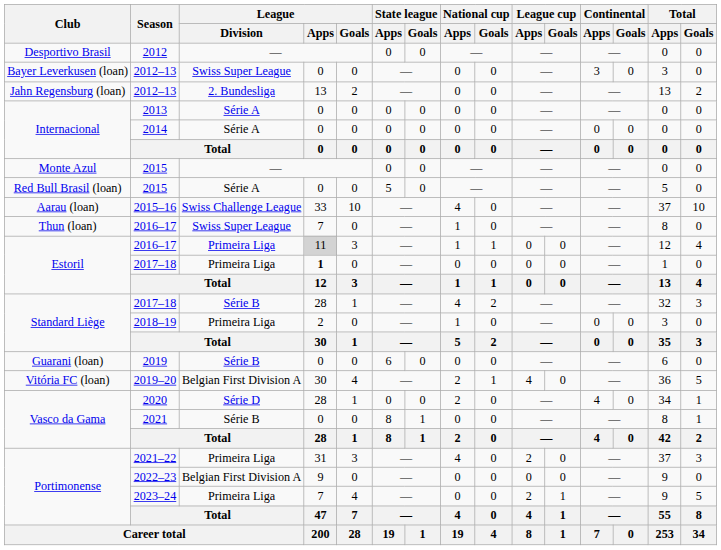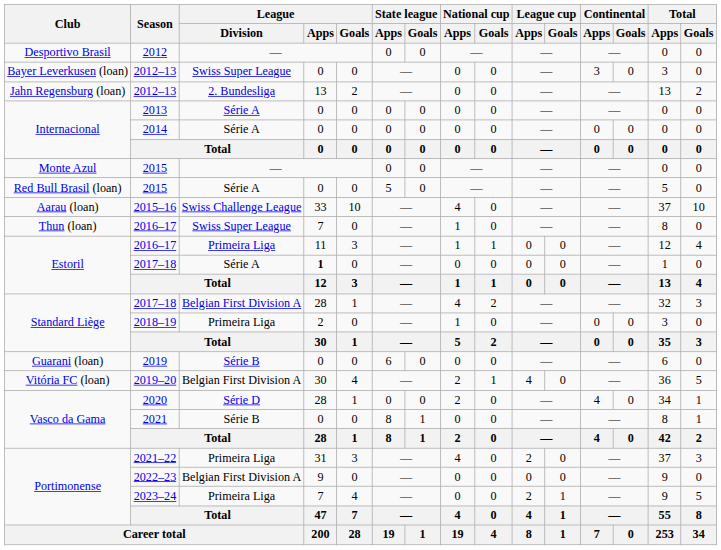 <table class="wikitable" style="text-align: center">
 <tr>
 <th rowspan="2">Club</th>
 <th rowspan="2">Season</th>
 <th colspan="3">League</th>
 <th colspan="2">State league</th>
 <th colspan="2">National cup</th>
 <th colspan="2">League cup</th>
 <th colspan="2">Continental</th>
 <th colspan="2">Total</th>
 </tr>
 <tr>
 <th>Division</th>
 <th>Apps</th>
 <th>Goals</th>
 <th>Apps</th>
 <th>Goals</th>
 <th>Apps</th>
 <th>Goals</th>
 <th>Apps</th>
 <th>Goals</th>
 <th>Apps</th>
 <th>Goals</th>
 <th>Apps</th>
 <th>Goals</th>
 </tr>
 <tr>
 <td><a href='#'>Desportivo Brasil</a></td>
 <td><a href='#'>2012</a></td>
 <td colspan="3">—</td>
 <td>0</td>
 <td>0</td>
 <td colspan="2">—</td>
 <td colspan="2">—</td>
 <td colspan="2">—</td>
 <td>0</td>
 <td>0</td>
 </tr>
 <tr>
 <td><a href='#'>Bayer Leverkusen</a> (loan)</td>
 <td><a href='#'>2012–13</a></td>
 <td><a href='#'>Swiss Super League</a></td>
 <td>0</td>
 <td>0</td>
 <td colspan="2">—</td>
 <td>0</td>
 <td>0</td>
 <td colspan="2">—</td>
 <td>3</td>
 <td>0</td>
 <td>3</td>
 <td>0</td>
 </tr>
 <tr>
 <td><a href='#'>Jahn Regensburg</a> (loan)</td>
 <td><a href='#'>2012–13</a></td>
 <td><a href='#'>2. Bundesliga</a></td>
 <td>13</td>
 <td>2</td>
 <td colspan="2">—</td>
 <td>0</td>
 <td>0</td>
 <td colspan="2">—</td>
 <td colspan="2">—</td>
 <td>13</td>
 <td>2</td>
 </tr>
 <tr>
 <td rowspan="3"><a href='#'>Internacional</a></td>
 <td><a href='#'>2013</a></td>
 <td><a href='#'>Série A</a></td>
 <td>0</td>
 <td>0</td>
 <td>0</td>
 <td>0</td>
 <td>0</td>
 <td>0</td>
 <td colspan="2">—</td>
 <td colspan="2">—</td>
 <td>0</td>
 <td>0</td>
 </tr>
 <tr>
 <td><a href='#'>2014</a></td>
 <td>Série A</td>
 <td>0</td>
 <td>0</td>
 <td>0</td>
 <td>0</td>
 <td>0</td>
 <td>0</td>
 <td colspan="2">—</td>
 <td>0</td>
 <td>0</td>
 <td>0</td>
 <td>0</td>
 </tr>
 <tr>
 <th colspan="2">Total</th>
 <th>0</th>
 <th>0</th>
 <th>0</th>
 <th>0</th>
 <th>0</th>
 <th>0</th>
 <th colspan="2">—</th>
 <th>0</th>
 <th>0</th>
 <th>0</th>
 <th>0</th>
 </tr>
 <tr>
 <td><a href='#'>Monte Azul</a></td>
 <td><a href='#'>2015</a></td>
 <td colspan="3">—</td>
 <td>0</td>
 <td>0</td>
 <td colspan="2">—</td>
 <td colspan="2">—</td>
 <td colspan="2">—</td>
 <td>0</td>
 <td>0</td>
 </tr>
 <tr>
 <td><a href='#'>Red Bull Brasil</a> (loan)</td>
 <td><a href='#'>2015</a></td>
 <td>Série A</td>
 <td>0</td>
 <td>0</td>
 <td>5</td>
 <td>0</td>
 <td colspan="2">—</td>
 <td colspan="2">—</td>
 <td colspan="2">—</td>
 <td>5</td>
 <td>0</td>
 </tr>
 <tr>
 <td><a href='#'>Aarau</a> (loan)</td>
 <td><a href='#'>2015–16</a></td>
 <td><a href='#'>Swiss Challenge League</a></td>
 <td>33</td>
 <td>10</td>
 <td colspan="2">—</td>
 <td>4</td>
 <td>0</td>
 <td colspan="2">—</td>
 <td colspan="2">—</td>
 <td>37</td>
 <td>10</td>
 </tr>
 <tr>
 <td><a href='#'>Thun</a> (loan)</td>
 <td><a href='#'>2016–17</a></td>
 <td><a href='#'>Swiss Super League</a></td>
 <td>7</td>
 <td>0</td>
 <td colspan="2">—</td>
 <td>1</td>
 <td>0</td>
 <td colspan="2">—</td>
 <td colspan="2">—</td>
 <td>8</td>
 <td>0</td>
 </tr>
 <tr>
 <td rowspan="3"><a href='#'>Estoril</a></td>
 <td><a href='#'>2016–17</a></td>
 <td><a href='#'>Primeira Liga</a></td>
-<td style="background: lightgrey;">11</td>
+<td>11</td>
 <td>3</td>
 <td colspan="2">—</td>
 <td>1</td>
 <td>1</td>
 <td>0</td>
 <td>0</td>
 <td colspan="2">—</td>
 <td>12</td>
 <td>4</td>
 </tr>
 <tr>
 <td><a href='#'>2017–18</a></td>
-<td>Primeira Liga</td>
+<td>Série A</td>
 <td><strong>1</strong></td>
 <td>0</td>
 <td colspan="2">—</td>
 <td>0</td>
 <td>0</td>
 <td>0</td>
 <td>0</td>
 <td colspan="2">—</td>
 <td>1</td>
 <td>0</td>
 </tr>
 <tr>
 <th colspan="2">Total</th>
 <th>12</th>
 <th>3</th>
 <th colspan="2">—</th>
 <th>1</th>
 <th>1</th>
 <th>0</th>
 <th>0</th>
 <th colspan="2">—</th>
 <th>13</th>
 <th>4</th>
 </tr>
 <tr>
 <td rowspan="3"><a href='#'>Standard Liège</a></td>
 <td><a href='#'>2017–18</a></td>
-<td><a href='#'>Série B</a></td>
+<td><a href='#'>Belgian First Division A</a></td>
 <td>28</td>
 <td>1</td>
 <td colspan="2">—</td>
 <td>4</td>
 <td>2</td>
 <td colspan="2">—</td>
 <td colspan="2">—</td>
 <td>32</td>
 <td>3</td>
 </tr>
 <tr>
 <td><a href='#'>2018–19</a></td>
 <td>Primeira Liga</td>
 <td>2</td>
 <td>0</td>
 <td colspan="2">—</td>
 <td>1</td>
 <td>0</td>
 <td colspan="2">—</td>
 <td>0</td>
 <td>0</td>
 <td>3</td>
 <td>0</td>
 </tr>
 <tr>
 <th colspan="2">Total</th>
 <th>30</th>
 <th>1</th>
 <th colspan="2">—</th>
 <th>5</th>
 <th>2</th>
 <th colspan="2">—</th>
 <th>0</th>
 <th>0</th>
 <th>35</th>
 <th>3</th>
 </tr>
 <tr>
 <td><a href='#'>Guarani</a> (loan)</td>
 <td><a href='#'>2019</a></td>
 <td><a href='#'>Série B</a></td>
 <td>0</td>
 <td>0</td>
 <td>6</td>
 <td>0</td>
 <td>0</td>
 <td>0</td>
 <td colspan="2">—</td>
 <td colspan="2">—</td>
 <td>6</td>
 <td>0</td>
 </tr>
 <tr>
 <td><a href='#'>Vitória FC</a> (loan)</td>
 <td><a href='#'>2019–20</a></td>
 <td>Belgian First Division A</td>
 <td>30</td>
 <td>4</td>
 <td colspan="2">—</td>
 <td>2</td>
 <td>1</td>
 <td>4</td>
 <td>0</td>
 <td colspan="2">—</td>
 <td>36</td>
 <td>5</td>
 </tr>
 <tr>
 <td rowspan="3"><a href='#'>Vasco da Gama</a></td>
 <td><a href='#'>2020</a></td>
 <td><a href='#'>Série D</a></td>
 <td>28</td>
 <td>1</td>
 <td>0</td>
 <td>0</td>
 <td>2</td>
 <td>0</td>
 <td colspan="2">—</td>
 <td>4</td>
 <td>0</td>
 <td>34</td>
 <td>1</td>
 </tr>
 <tr>
 <td><a href='#'>2021</a></td>
 <td>Série B</td>
 <td>0</td>
 <td>0</td>
 <td>8</td>
 <td>1</td>
 <td>0</td>
 <td>0</td>
 <td colspan="2">—</td>
 <td colspan="2">—</td>
 <td>8</td>
 <td>1</td>
 </tr>
 <tr>
 <th colspan="2">Total</th>
 <th>28</th>
 <th>1</th>
 <th>8</th>
 <th>1</th>
 <th>2</th>
 <th>0</th>
 <th colspan="2">—</th>
 <th>4</th>
 <th>0</th>
 <th>42</th>
 <th>2</th>
 </tr>
 <tr>
 <td rowspan="4"><a href='#'>Portimonense</a></td>
 <td><a href='#'>2021–22</a></td>
 <td>Primeira Liga</td>
 <td>31</td>
 <td>3</td>
 <td colspan="2">—</td>
 <td>4</td>
 <td>0</td>
 <td>2</td>
 <td>0</td>
 <td colspan="2">—</td>
 <td>37</td>
 <td>3</td>
 </tr>
 <tr>
 <td><a href='#'>2022–23</a></td>
 <td>Belgian First Division A</td>
 <td>9</td>
 <td>0</td>
 <td colspan="2">—</td>
 <td>0</td>
 <td>0</td>
 <td>0</td>
 <td>0</td>
 <td colspan="2">—</td>
 <td>9</td>
 <td>0</td>
 </tr>
 <tr>
 <td><a href='#'>2023–24</a></td>
 <td>Primeira Liga</td>
 <td>7</td>
 <td>4</td>
 <td colspan="2">—</td>
 <td>0</td>
 <td>0</td>
 <td>2</td>
 <td>1</td>
 <td colspan="2">—</td>
 <td>9</td>
 <td>5</td>
 </tr>
 <tr>
 <th colspan="2">Total</th>
 <th>47</th>
 <th>7</th>
 <th colspan="2">—</th>
 <th>4</th>
 <th>0</th>
 <th>4</th>
 <th>1</th>
 <th colspan="2">—</th>
 <th>55</th>
 <th>8</th>
 </tr>
 <tr>
 <th colspan="3">Career total</th>
 <th>200</th>
 <th>28</th>
 <th>19</th>
 <th>1</th>
 <th>19</th>
 <th>4</th>
 <th>8</th>
 <th>1</th>
 <th>7</th>
 <th>0</th>
 <th>253</th>
 <th>34</th>
 </tr>
 </table>
